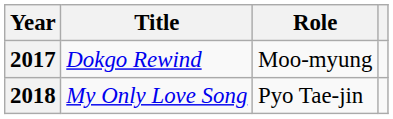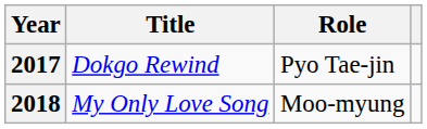 <table class="wikitable plainrowheaders sortable">
 <tr>
 <th scope="col">Year</th>
 <th scope="col">Title</th>
 <th scope="col">Role</th>
 <th scope="col" class="unsortable"></th>
 </tr>
 <tr>
 <th scope="row">2017</th>
 <td><em><a href='#'>Dokgo Rewind</a></em></td>
-<td>Moo-myung</td>
+<td>Pyo Tae-jin</td>
 <td style="text-align:center"></td>
 </tr>
 <tr>
 <th scope="row">2018</th>
 <td><em><a href='#'>My Only Love Song</a></em></td>
-<td>Pyo Tae-jin</td>
+<td>Moo-myung</td>
 <td style="text-align:center"></td>
 </tr>
 </table>
